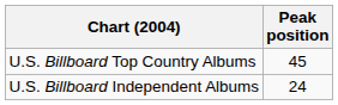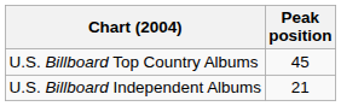 <table class="wikitable">
 <tr>
 <th>Chart (2004)</th>
 <th>Peak<br>position</th>
 </tr>
 <tr>
 <td>U.S. <em>Billboard</em> Top Country Albums</td>
 <td align="center">45</td>
 </tr>
 <tr>
 <td>U.S. <em>Billboard</em> Independent Albums</td>
-<td align="center">24</td>
+<td align="center">21</td>
 </tr>
 </table>
